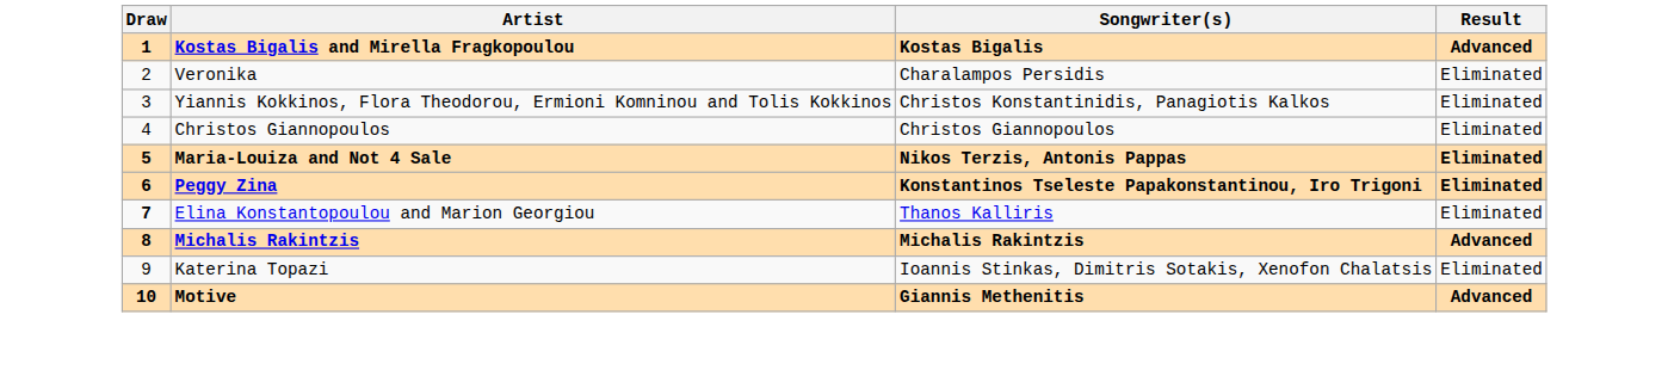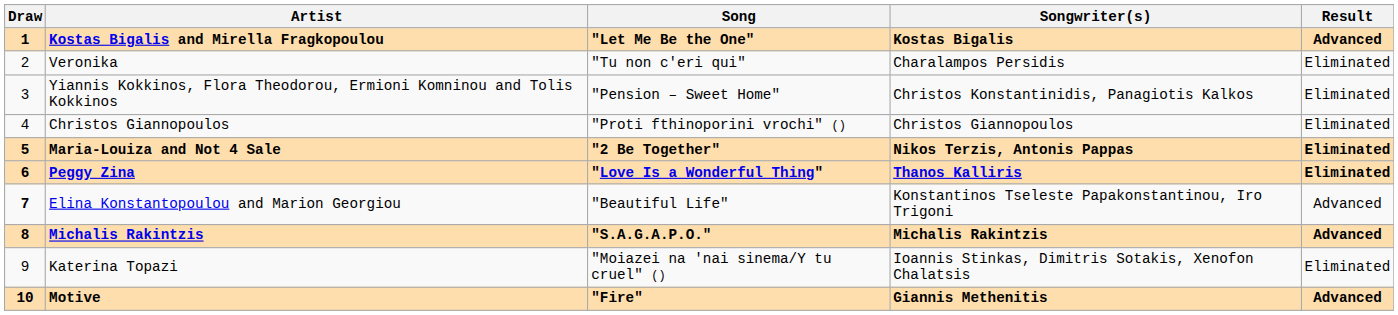 <table class="sortable wikitable" style="margin: 1em auto 1em auto; text-align:center">
 <tr>
 <th>Draw</th>
 <th>Artist</th>
+<th>Song</th>
 <th class="unsortable">Songwriter(s)</th>
 <th>Result</th>
 </tr>
 <tr style="font-weight:bold; background:NavajoWhite;">
 <td>1</td>
 <td align="left"><a href='#'>Kostas Bigalis</a> and Mirella Fragkopoulou</td>
+<td align="left">"Let Me Be the One"</td>
 <td align="left">Kostas Bigalis</td>
 <td>Advanced</td>
 </tr>
 <tr>
 <td>2</td>
 <td align="left">Veronika</td>
+<td align="left">"Tu non c'eri qui"</td>
 <td align="left">Charalampos Persidis</td>
 <td>Eliminated</td>
 </tr>
 <tr>
 <td>3</td>
 <td align="left">Yiannis Kokkinos, Flora Theodorou, Ermioni Komninou and Tolis Kokkinos</td>
+<td align="left">"Pension – Sweet Home"</td>
 <td align="left">Christos Konstantinidis, Panagiotis Kalkos</td>
 <td>Eliminated</td>
 </tr>
 <tr>
 <td>4</td>
 <td align="left">Christos Giannopoulos</td>
+<td align="left">"Proti fthinoporini vrochi" <small>()</small></td>
 <td align="left">Christos Giannopoulos</td>
 <td>Eliminated</td>
 </tr>
 <tr style="font-weight:bold; background:NavajoWhite;">
 <td>5</td>
 <td align="left">Maria-Louiza and Not 4 Sale</td>
+<td align="left">"2 Be Together"</td>
 <td align="left">Nikos Terzis, Antonis Pappas</td>
 <td>Eliminated</td>
 </tr>
 <tr style="font-weight:bold; background:NavajoWhite;">
 <td>6</td>
 <td align="left"><a href='#'>Peggy Zina</a></td>
-<td align="left">Konstantinos Tseleste Papakonstantinou, Iro Trigoni</td>
+<td align="left">"<a href='#'>Love Is a Wonderful Thing</a>"</td>
+<td align="left"><a href='#'>Thanos Kalliris</a></td>
 <td>Eliminated</td>
 </tr>
 <tr>
 <td><strong>7</strong></td>
 <td align="left"><a href='#'>Elina Konstantopoulou</a> and Marion Georgiou</td>
-<td align="left"><a href='#'>Thanos Kalliris</a></td>
-<td>Eliminated</td>
+<td align="left">"Beautiful Life"</td>
+<td align="left">Konstantinos Tseleste Papakonstantinou, Iro Trigoni</td>
+<td>Advanced</td>
 </tr>
 <tr style="font-weight:bold; background:NavajoWhite;">
 <td>8</td>
 <td align="left"><a href='#'>Michalis Rakintzis</a></td>
+<td align="left">"S.A.G.A.P.O."</td>
 <td align="left">Michalis Rakintzis</td>
 <td>Advanced</td>
 </tr>
 <tr>
 <td>9</td>
 <td align="left">Katerina Topazi</td>
+<td align="left">"Moiazei na 'nai sinema/Y tu cruel" <small>()</small></td>
 <td align="left">Ioannis Stinkas, Dimitris Sotakis, Xenofon Chalatsis</td>
 <td>Eliminated</td>
 </tr>
 <tr style="font-weight:bold; background:NavajoWhite;">
 <td>10</td>
 <td align="left">Motive</td>
+<td align="left">"Fire"</td>
 <td align="left">Giannis Methenitis</td>
 <td>Advanced</td>
 </tr>
 </table>
